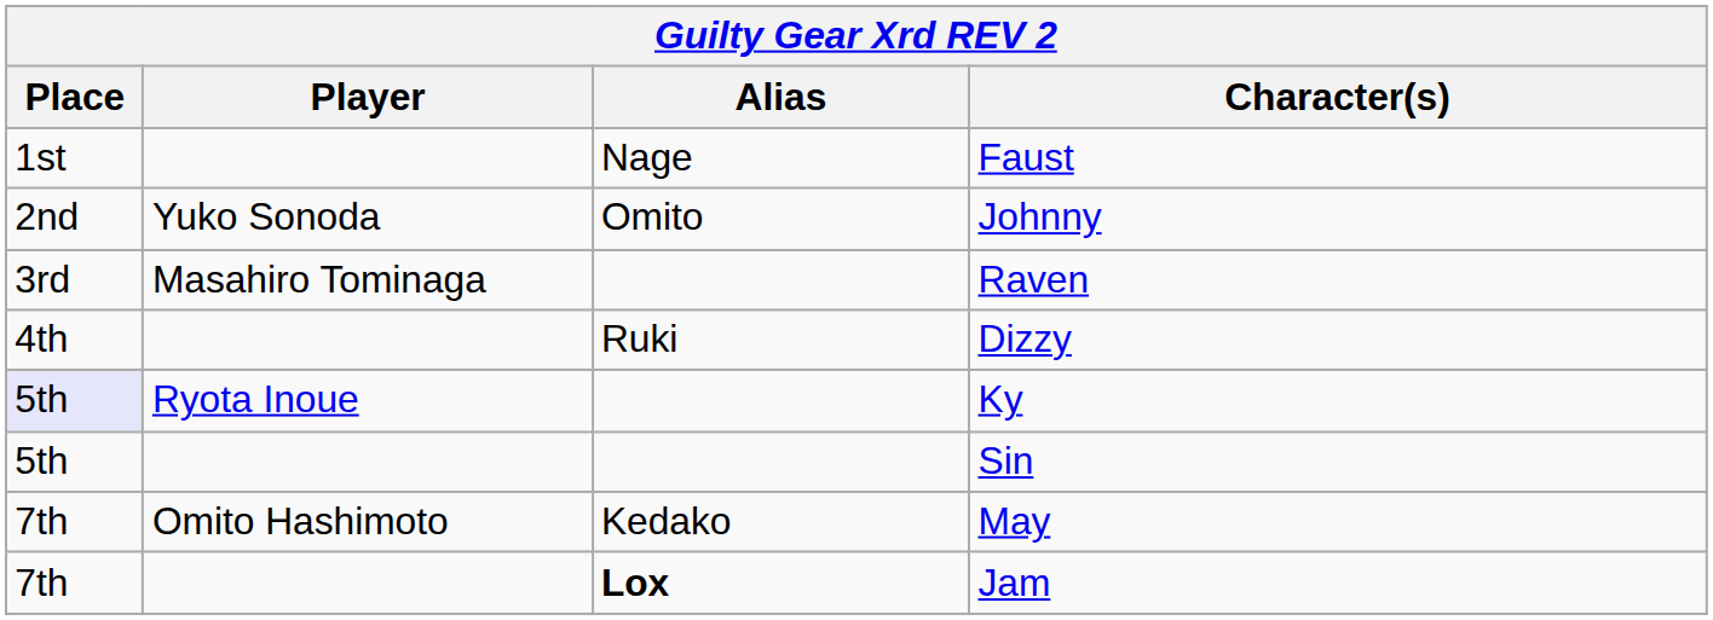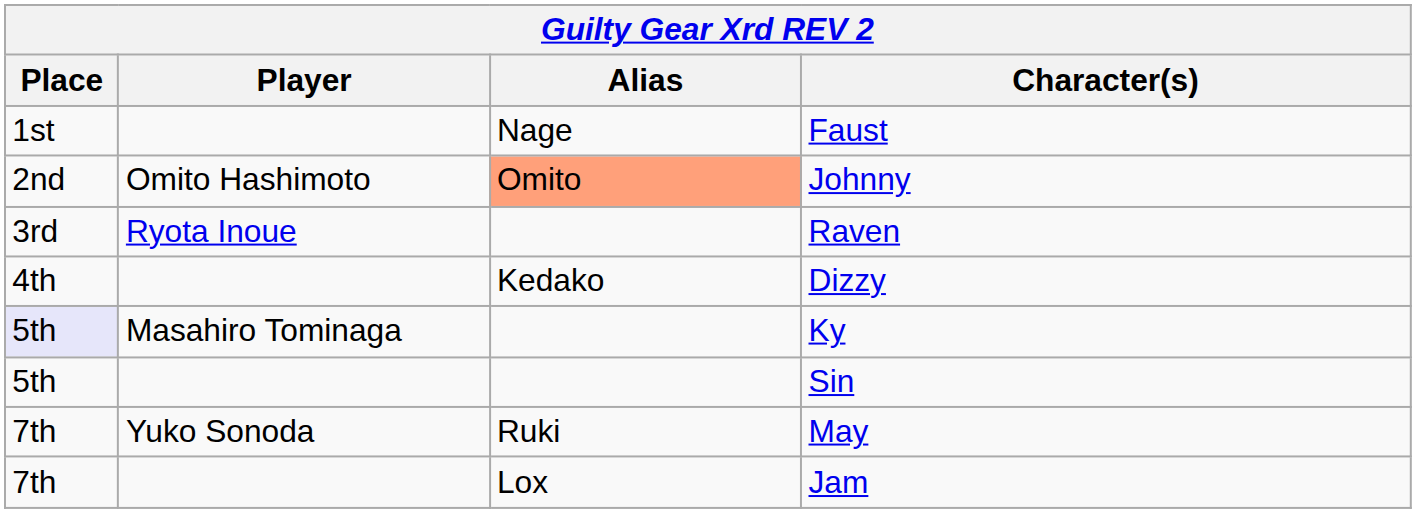 <table class="wikitable">
 <tr>
 <th colspan=5><em><a href='#'>Guilty Gear Xrd REV 2</a></em></th>
 </tr>
 <tr>
 <th style="width:50px;">Place</th>
 <th style="width:180px;">Player</th>
 <th style="width:150px;">Alias</th>
 <th style="width:300px;">Character(s)</th>
 </tr>
 <tr>
 <td>1st</td>
 <td></td>
 <td>Nage</td>
 <td><a href='#'>Faust</a></td>
 </tr>
 <tr>
 <td>2nd</td>
-<td> Yuko Sonoda</td>
-<td>Omito</td>
+<td> Omito Hashimoto</td>
+<td style="background: lightsalmon;">Omito</td>
 <td><a href='#'>Johnny</a></td>
 </tr>
 <tr>
 <td>3rd</td>
-<td> Masahiro Tominaga</td>
+<td> <a href='#'>Ryota Inoue</a></td>
 <td></td>
 <td><a href='#'>Raven</a></td>
 </tr>
 <tr>
 <td>4th</td>
 <td></td>
-<td>Ruki</td>
+<td>Kedako</td>
 <td><a href='#'>Dizzy</a></td>
 </tr>
 <tr>
 <td style="background: lavender;">5th</td>
-<td> <a href='#'>Ryota Inoue</a></td>
+<td> Masahiro Tominaga</td>
 <td></td>
 <td><a href='#'>Ky</a></td>
 </tr>
 <tr>
 <td>5th</td>
 <td></td>
 <td></td>
 <td><a href='#'>Sin</a></td>
 </tr>
 <tr>
 <td>7th</td>
-<td> Omito Hashimoto</td>
-<td>Kedako</td>
+<td> Yuko Sonoda</td>
+<td>Ruki</td>
 <td><a href='#'>May</a></td>
 </tr>
 <tr>
 <td>7th</td>
 <td></td>
-<td><strong>Lox</strong></td>
+<td>Lox</td>
 <td><a href='#'>Jam</a></td>
 </tr>
 </table>
